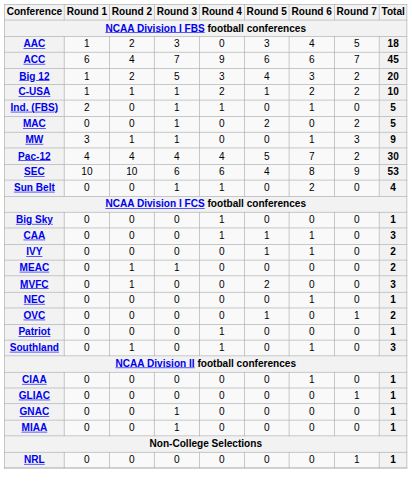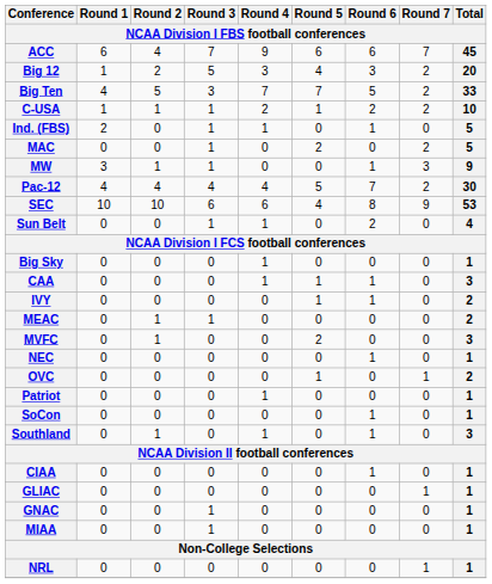 <table class="wikitable sortable" style="text-align:center">
 <tr>
 <th>Conference</th>
 <th>Round 1</th>
 <th>Round 2</th>
 <th>Round 3</th>
 <th>Round 4</th>
 <th>Round 5</th>
 <th>Round 6</th>
 <th>Round 7</th>
 <th>Total</th>
 </tr>
 <tr>
 <th colspan=9><a href='#'>NCAA Division I FBS</a> football conferences</th>
-</tr>
-<tr>
-<th><a href='#'>AAC</a></th>
-<td>1</td>
-<td>2</td>
-<td>3</td>
-<td>0</td>
-<td>3</td>
-<td>4</td>
-<td>5</td>
-<td style="background:#f2f2f2; text-align:center;"><strong>18</strong></td>
 </tr>
 <tr>
 <th><a href='#'>ACC</a></th>
 <td>6</td>
 <td>4</td>
 <td>7</td>
 <td>9</td>
 <td>6</td>
 <td>6</td>
 <td>7</td>
 <td style="background:#f2f2f2; text-align:center;"><strong>45</strong></td>
 </tr>
 <tr>
 <th><a href='#'>Big 12</a></th>
 <td>1</td>
 <td>2</td>
 <td>5</td>
 <td>3</td>
 <td>4</td>
 <td>3</td>
 <td>2</td>
 <td style="background:#f2f2f2; text-align:center;"><strong>20</strong></td>
+</tr>
+<tr>
+<th><a href='#'>Big Ten</a></th>
+<td>4</td>
+<td>5</td>
+<td>3</td>
+<td>7</td>
+<td>7</td>
+<td>5</td>
+<td>2</td>
+<td style="background:#f2f2f2; text-align:center;"><strong>33</strong></td>
 </tr>
 <tr>
 <th><a href='#'>C-USA</a></th>
 <td>1</td>
 <td>1</td>
 <td>1</td>
 <td>2</td>
 <td>1</td>
 <td>2</td>
 <td>2</td>
 <td style="background:#f2f2f2; text-align:center;"><strong>10</strong></td>
 </tr>
 <tr>
 <th><a href='#'>Ind. (FBS)</a></th>
 <td>2</td>
 <td>0</td>
 <td>1</td>
 <td>1</td>
 <td>0</td>
 <td>1</td>
 <td>0</td>
 <td style="background:#f2f2f2; text-align:center;"><strong>5</strong></td>
 </tr>
 <tr>
 <th><a href='#'>MAC</a></th>
 <td>0</td>
 <td>0</td>
 <td>1</td>
 <td>0</td>
 <td>2</td>
 <td>0</td>
 <td>2</td>
 <td style="background:#f2f2f2; text-align:center;"><strong>5</strong></td>
 </tr>
 <tr>
 <th><a href='#'>MW</a></th>
 <td>3</td>
 <td>1</td>
 <td>1</td>
 <td>0</td>
 <td>0</td>
 <td>1</td>
 <td>3</td>
 <td style="background:#f2f2f2; text-align:center;"><strong>9</strong></td>
 </tr>
 <tr>
 <th><a href='#'>Pac-12</a></th>
 <td>4</td>
 <td>4</td>
 <td>4</td>
 <td>4</td>
 <td>5</td>
 <td>7</td>
 <td>2</td>
 <td style="background:#f2f2f2; text-align:center;"><strong>30</strong></td>
 </tr>
 <tr>
 <th><a href='#'>SEC</a></th>
 <td>10</td>
 <td>10</td>
 <td>6</td>
 <td>6</td>
 <td>4</td>
 <td>8</td>
 <td>9</td>
 <td style="background:#f2f2f2; text-align:center;"><strong>53</strong></td>
 </tr>
 <tr>
 <th><a href='#'>Sun Belt</a></th>
 <td>0</td>
 <td>0</td>
 <td>1</td>
 <td>1</td>
 <td>0</td>
 <td>2</td>
 <td>0</td>
 <td style="background:#f2f2f2; text-align:center;"><strong>4</strong></td>
 </tr>
 <tr>
 <th colspan=9><a href='#'>NCAA Division I FCS</a> football conferences</th>
 </tr>
 <tr>
 <th><a href='#'>Big Sky</a></th>
 <td>0</td>
 <td>0</td>
 <td>0</td>
 <td>1</td>
 <td>0</td>
 <td>0</td>
 <td>0</td>
 <td style="background:#f2f2f2; text-align:center;"><strong>1</strong></td>
 </tr>
 <tr>
 <th><a href='#'>CAA</a></th>
 <td>0</td>
 <td>0</td>
 <td>0</td>
 <td>1</td>
 <td>1</td>
 <td>1</td>
 <td>0</td>
 <td style="background:#f2f2f2; text-align:center;"><strong>3</strong></td>
 </tr>
 <tr>
 <th><a href='#'>IVY</a></th>
 <td>0</td>
 <td>0</td>
 <td>0</td>
 <td>0</td>
 <td>1</td>
 <td>1</td>
 <td>0</td>
 <td style="background:#f2f2f2; text-align:center;"><strong>2</strong></td>
 </tr>
 <tr>
 <th><a href='#'>MEAC</a></th>
 <td>0</td>
 <td>1</td>
 <td>1</td>
 <td>0</td>
 <td>0</td>
 <td>0</td>
 <td>0</td>
 <td style="background:#f2f2f2; text-align:center;"><strong>2</strong></td>
 </tr>
 <tr>
 <th><a href='#'>MVFC</a></th>
 <td>0</td>
 <td>1</td>
 <td>0</td>
 <td>0</td>
 <td>2</td>
 <td>0</td>
 <td>0</td>
 <td style="background:#f2f2f2; text-align:center;"><strong>3</strong></td>
 </tr>
 <tr>
 <th><a href='#'>NEC</a></th>
 <td>0</td>
 <td>0</td>
 <td>0</td>
 <td>0</td>
 <td>0</td>
 <td>1</td>
 <td>0</td>
 <td style="background:#f2f2f2; text-align:center;"><strong>1</strong></td>
 </tr>
 <tr>
 <th><a href='#'>OVC</a></th>
 <td>0</td>
 <td>0</td>
 <td>0</td>
 <td>0</td>
 <td>1</td>
 <td>0</td>
 <td>1</td>
 <td style="background:#f2f2f2; text-align:center;"><strong>2</strong></td>
 </tr>
 <tr>
 <th><a href='#'>Patriot</a></th>
 <td>0</td>
 <td>0</td>
 <td>0</td>
 <td>1</td>
 <td>0</td>
 <td>0</td>
 <td>0</td>
 <td style="background:#f2f2f2; text-align:center;"><strong>1</strong></td>
 </tr>
 <tr>
+<th><a href='#'>SoCon</a></th>
+<td>0</td>
+<td>0</td>
+<td>0</td>
+<td>0</td>
+<td>0</td>
+<td>1</td>
+<td>0</td>
+<td style="background:#f2f2f2; text-align:center;"><strong>1</strong></td>
+</tr>
+<tr>
 <th><a href='#'>Southland</a></th>
 <td>0</td>
 <td>1</td>
 <td>0</td>
 <td>1</td>
 <td>0</td>
 <td>1</td>
 <td>0</td>
 <td style="background:#f2f2f2; text-align:center;"><strong>3</strong></td>
 </tr>
 <tr>
 <th colspan=9><a href='#'>NCAA Division II</a> football conferences</th>
 </tr>
 <tr>
 <th><a href='#'>CIAA</a></th>
 <td>0</td>
 <td>0</td>
 <td>0</td>
 <td>0</td>
 <td>0</td>
 <td>1</td>
 <td>0</td>
 <td style="background:#f2f2f2; text-align:center;"><strong>1</strong></td>
 </tr>
 <tr>
 <th><a href='#'>GLIAC</a></th>
 <td>0</td>
 <td>0</td>
 <td>0</td>
 <td>0</td>
 <td>0</td>
 <td>0</td>
 <td>1</td>
 <td style="background:#f2f2f2; text-align:center;"><strong>1</strong></td>
 </tr>
 <tr>
 <th><a href='#'>GNAC</a></th>
 <td>0</td>
 <td>0</td>
 <td>1</td>
 <td>0</td>
 <td>0</td>
 <td>0</td>
 <td>0</td>
 <td style="background:#f2f2f2; text-align:center;"><strong>1</strong></td>
 </tr>
 <tr>
 <th><a href='#'>MIAA</a></th>
 <td>0</td>
 <td>0</td>
 <td>1</td>
 <td>0</td>
 <td>0</td>
 <td>0</td>
 <td>0</td>
 <td style="background:#f2f2f2; text-align:center;"><strong>1</strong></td>
 </tr>
 <tr>
 <th colspan=9>Non-College Selections</th>
 </tr>
 <tr>
 <th><a href='#'>NRL</a></th>
 <td>0</td>
 <td>0</td>
 <td>0</td>
 <td>0</td>
 <td>0</td>
 <td>0</td>
 <td>1</td>
 <td style="background:#f2f2f2; text-align:center;"><strong>1</strong></td>
 </tr>
 <tr>
 </tr>
 </table>
